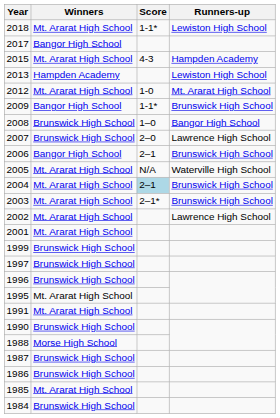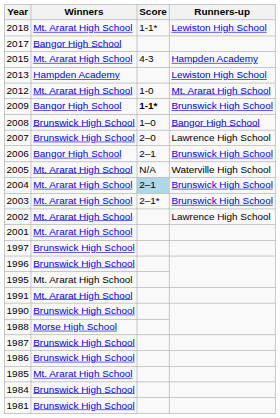 <table class="wikitable" border="1">
 <tr>
 <th>Year</th>
 <th>Winners</th>
 <th>Score</th>
 <th>Runners-up</th>
 </tr>
 <tr>
 <td>2018</td>
 <td><a href='#'>Mt. Ararat High School</a></td>
 <td>1-1*</td>
 <td><a href='#'>Lewiston High School</a></td>
 </tr>
 <tr>
 <td>2017</td>
 <td><a href='#'>Bangor High School</a></td>
 <td></td>
 <td></td>
 </tr>
 <tr>
 <td>2015</td>
 <td><a href='#'>Mt. Ararat High School</a></td>
 <td>4-3</td>
 <td><a href='#'>Hampden Academy</a></td>
 </tr>
 <tr>
 <td>2013</td>
 <td><a href='#'>Hampden Academy</a></td>
 <td></td>
 <td><a href='#'>Lewiston High School</a></td>
 </tr>
 <tr>
 <td>2012</td>
 <td><a href='#'>Mt. Ararat High School</a></td>
 <td>1-0</td>
 <td><a href='#'>Mt. Ararat High School</a></td>
 </tr>
 <tr>
 <td>2009</td>
 <td><a href='#'>Bangor High School</a></td>
-<td>1-1*</td>
+<td><strong>1-1*</strong></td>
 <td><a href='#'>Brunswick High School</a></td>
 </tr>
 <tr>
 <td>2008</td>
 <td><a href='#'>Brunswick High School</a></td>
 <td>1–0</td>
 <td><a href='#'>Bangor High School</a></td>
 </tr>
 <tr>
 <td>2007</td>
 <td><a href='#'>Brunswick High School</a></td>
 <td>2–0</td>
 <td>Lawrence High School</td>
 </tr>
 <tr>
 <td>2006</td>
 <td><a href='#'>Bangor High School</a></td>
 <td>2–1</td>
 <td><a href='#'>Brunswick High School</a></td>
 </tr>
 <tr>
 <td>2005</td>
 <td><a href='#'>Mt. Ararat High School</a></td>
 <td>N/A</td>
 <td>Waterville High School</td>
 </tr>
 <tr>
 <td>2004</td>
 <td><a href='#'>Mt. Ararat High School</a></td>
 <td style="background: lightblue;">2–1</td>
 <td><a href='#'>Brunswick High School</a></td>
 </tr>
 <tr>
 <td>2003</td>
 <td><a href='#'>Mt. Ararat High School</a></td>
 <td>2–1*</td>
 <td><a href='#'>Brunswick High School</a></td>
 </tr>
 <tr>
 <td>2002</td>
 <td><a href='#'>Mt. Ararat High School</a></td>
 <td></td>
 <td>Lawrence High School</td>
 </tr>
 <tr>
 <td>2001</td>
 <td><a href='#'>Mt. Ararat High School</a></td>
-<td></td>
-<td></td>
-</tr>
-<tr>
-<td>1999</td>
-<td><a href='#'>Brunswick High School</a></td>
 <td></td>
 <td></td>
 </tr>
 <tr>
 <td>1997</td>
 <td><a href='#'>Brunswick High School</a></td>
 <td></td>
 <td></td>
 </tr>
 <tr>
 <td>1996</td>
 <td><a href='#'>Brunswick High School</a></td>
 <td></td>
 </tr>
 <tr>
 <td>1995</td>
 <td>Mt. Ararat High School</td>
 <td></td>
 </tr>
 <tr>
 <td>1991</td>
 <td><a href='#'>Mt. Ararat High School</a></td>
 <td></td>
 <td></td>
 </tr>
 <tr>
 <td>1990</td>
 <td><a href='#'>Brunswick High School</a></td>
 <td></td>
 </tr>
 <tr>
 <td>1988</td>
 <td><a href='#'>Morse High School</a></td>
 <td></td>
 </tr>
 <tr>
 <td>1987</td>
 <td><a href='#'>Brunswick High School</a></td>
 <td></td>
 <td></td>
 </tr>
 <tr>
 <td>1986</td>
 <td><a href='#'>Brunswick High School</a></td>
 <td></td>
 <td></td>
 </tr>
 <tr>
 <td>1985</td>
 <td><a href='#'>Mt. Ararat High School</a></td>
 <td></td>
 <td></td>
 </tr>
 <tr>
 <td>1984</td>
 <td><a href='#'>Brunswick High School</a></td>
 <td></td>
 <td></td>
 </tr>
+<tr>
+<td>1981</td>
+<td><a href='#'>Brunswick High School</a></td>
+<td></td>
+<td></td>
+</tr>
 </table>
